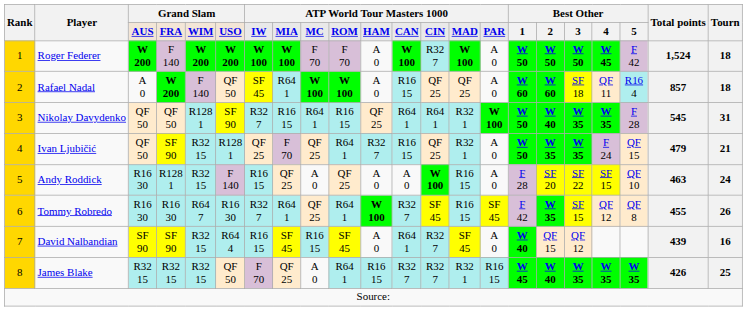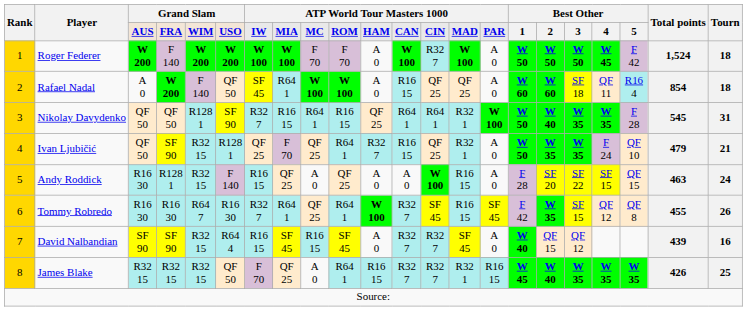 <table class=wikitable style=font-size:90%;text-align:center>
 <tr>
 <th rowspan=2>Rank</th>
 <th rowspan="2">Player</th>
 <th colspan=4>Grand Slam</th>
 <th colspan=9>ATP World Tour Masters 1000</th>
 <th colspan=5>Best Other</th>
 <th rowspan=2>Total points</th>
 <th rowspan=2>Tourn</th>
 </tr>
 <tr>
 <td style="background:#f3e6d7; width:30px;"><strong><a href='#'>AUS</a></strong></td>
 <td style="background:#f3e6d7; width:30px;"><strong><a href='#'>FRA</a></strong></td>
 <td style="background:#f3e6d7; width:30px;"><strong><a href='#'>WIM</a></strong></td>
 <td style="background:#f3e6d7; width:30px;"><strong><a href='#'>USO</a></strong></td>
 <td style="background:#e9e9e9; width:30px;"><strong><a href='#'>IW</a></strong></td>
 <td style="background:#e9e9e9; width:30px;"><strong><a href='#'>MIA</a></strong></td>
 <td style="background:#e9e9e9; width:30px;"><strong><a href='#'>MC</a></strong></td>
 <td style="background:#e9e9e9; width:30px;"><strong><a href='#'>ROM</a></strong></td>
 <td style="background:#e9e9e9; width:30px;"><strong><a href='#'>HAM</a></strong></td>
 <td style="background:#e9e9e9; width:30px;"><strong><a href='#'>CAN</a></strong></td>
 <td style="background:#e9e9e9; width:30px;"><strong><a href='#'>CIN</a></strong></td>
 <td style="background:#e9e9e9; width:30px;"><strong><a href='#'>MAD</a></strong></td>
 <td style="background:#e9e9e9; width:30px;"><strong><a href='#'>PAR</a></strong></td>
 <th width=30>1</th>
 <th width=30>2</th>
 <th width=30>3</th>
 <th width=30>4</th>
 <th width=30>5</th>
 </tr>
 <tr>
 <td bgcolor=gold>1</td>
 <td align="left"> <a href='#'>Roger Federer</a></td>
 <td bgcolor=lime><strong>W</strong><br><strong>200</strong></td>
 <td bgcolor=thistle>F<br>140</td>
 <td bgcolor=lime><strong>W</strong><br><strong>200</strong></td>
 <td bgcolor=lime><strong>W</strong><br><strong>200</strong></td>
 <td bgcolor=lime><strong>W</strong><br><strong>100</strong></td>
 <td bgcolor=lime><strong>W</strong><br><strong>100</strong></td>
 <td bgcolor=thistle>F<br>70</td>
 <td bgcolor=thistle>F<br>70</td>
 <td bgcolor=>A<br>0</td>
 <td bgcolor=lime><strong>W</strong><br><strong>100</strong></td>
 <td bgcolor=#afeeee>R32<br>7</td>
 <td bgcolor=lime><strong>W</strong><br><strong>100</strong></td>
 <td bgcolor=>A<br>0</td>
 <td bgcolor=lime><a href='#'><strong>W</strong></a><br><strong>50</strong></td>
 <td bgcolor=lime><a href='#'><strong>W</strong></a><br><strong>50</strong></td>
 <td bgcolor=lime><a href='#'><strong>W</strong></a><br><strong>50</strong></td>
 <td bgcolor=lime><a href='#'><strong>W</strong></a><br><strong>45</strong></td>
 <td bgcolor=thistle><a href='#'>F</a><br>42</td>
 <th>1,524</th>
 <th>18</th>
 </tr>
 <tr>
 <td bgcolor=gold>2</td>
 <td align="left"> <a href='#'>Rafael Nadal</a></td>
 <td bgcolor=>A<br>0</td>
 <td bgcolor=lime><strong>W</strong><br><strong>200</strong></td>
 <td bgcolor=thistle>F<br>140</td>
 <td bgcolor=#ffebcd>QF<br>50</td>
 <td bgcolor=yellow>SF<br>45</td>
 <td bgcolor=#afeeee>R64<br>1</td>
 <td bgcolor=lime><strong>W</strong><br><strong>100</strong></td>
 <td bgcolor=lime><strong>W</strong><br><strong>100</strong></td>
 <td bgcolor=>A<br>0</td>
 <td bgcolor=#afeeee>R16<br>15</td>
 <td bgcolor=#ffebcd>QF<br>25</td>
 <td bgcolor=#ffebcd>QF<br>25</td>
 <td bgcolor=>A<br>0</td>
 <td bgcolor=lime><a href='#'><strong>W</strong></a><br><strong>60</strong></td>
 <td bgcolor=lime><a href='#'><strong>W</strong></a><br><strong>60</strong></td>
 <td bgcolor=yellow><a href='#'>SF</a><br>18</td>
 <td bgcolor=#ffebcd><a href='#'>QF</a><br>11</td>
 <td bgcolor=#afeeee><a href='#'>R16</a><br>4</td>
-<th>857</th>
+<th>854</th>
 <th>18</th>
 </tr>
 <tr>
 <td bgcolor=gold>3</td>
 <td align="left"> <a href='#'>Nikolay Davydenko</a></td>
 <td bgcolor=#ffebcd>QF<br>50</td>
 <td bgcolor=#ffebcd>QF<br>50</td>
 <td bgcolor=#afeeee>R128<br>1</td>
 <td bgcolor=yellow>SF<br>90</td>
 <td bgcolor=#afeeee>R32<br>7</td>
 <td bgcolor=#afeeee>R16<br>15</td>
 <td bgcolor=#afeeee>R64<br>1</td>
 <td bgcolor=#afeeee>R16<br>15</td>
 <td bgcolor=#ffebcd>QF<br>25</td>
 <td bgcolor=#afeeee>R64<br>1</td>
 <td bgcolor=#afeeee>R64<br>1</td>
 <td bgcolor=#afeeee>R32<br>1</td>
 <td bgcolor=lime><strong>W</strong><br><strong>100</strong></td>
 <td bgcolor=lime><a href='#'><strong>W</strong></a><br><strong>50</strong></td>
 <td bgcolor=lime><a href='#'><strong>W</strong></a><br><strong>40</strong></td>
 <td bgcolor=lime><a href='#'><strong>W</strong></a><br><strong>35</strong></td>
 <td bgcolor=lime><a href='#'><strong>W</strong></a><br><strong>35</strong></td>
 <td bgcolor=thistle><a href='#'>F</a><br>28</td>
 <th>545</th>
 <th>31</th>
 </tr>
 <tr>
 <td bgcolor=gold>4</td>
 <td align="left"> <a href='#'>Ivan Ljubičić</a></td>
 <td bgcolor=#ffebcd>QF<br>50</td>
 <td bgcolor=yellow>SF<br>90</td>
 <td bgcolor=#afeeee>R32<br>15</td>
 <td bgcolor=#afeeee>R128<br>1</td>
 <td bgcolor=#ffebcd>QF<br>25</td>
 <td bgcolor=thistle>F<br>70</td>
 <td bgcolor=#ffebcd>QF<br>25</td>
 <td bgcolor=#afeeee>R64<br>1</td>
 <td bgcolor=#afeeee>R32<br>7</td>
 <td bgcolor=#afeeee>R16<br>15</td>
 <td bgcolor=#ffebcd>QF<br>25</td>
 <td bgcolor=#afeeee>R32<br>1</td>
 <td bgcolor=>A<br>0</td>
 <td bgcolor=lime><a href='#'><strong>W</strong></a><br><strong>50</strong></td>
 <td bgcolor=lime><a href='#'><strong>W</strong></a><br><strong>35</strong></td>
 <td bgcolor=lime><a href='#'><strong>W</strong></a><br><strong>35</strong></td>
 <td bgcolor=thistle><a href='#'>F</a><br>24</td>
-<td bgcolor=#ffebcd><a href='#'>QF</a><br>15</td>
+<td bgcolor=#ffebcd><a href='#'>QF</a><br>10</td>
 <th>479</th>
 <th>21</th>
 </tr>
 <tr>
 <td bgcolor=gold>5</td>
 <td align="left"> <a href='#'>Andy Roddick</a></td>
 <td bgcolor=#afeeee>R16<br>30</td>
 <td bgcolor=#afeeee>R128<br>1</td>
 <td bgcolor=#afeeee>R32<br>15</td>
 <td bgcolor=thistle>F<br>140</td>
 <td bgcolor=#afeeee>R16<br>15</td>
 <td bgcolor=#ffebcd>QF<br>25</td>
 <td bgcolor=>A<br>0</td>
 <td bgcolor=#ffebcd>QF<br>25</td>
 <td bgcolor=>A<br>0</td>
 <td bgcolor=>A<br>0</td>
 <td bgcolor=lime><strong>W</strong><br><strong>100</strong></td>
 <td bgcolor=#afeeee>R16<br>15</td>
 <td bgcolor=>A<br>0</td>
 <td bgcolor=thistle><a href='#'>F</a><br>28</td>
 <td bgcolor=yellow><a href='#'>SF</a><br>20</td>
 <td bgcolor=yellow><a href='#'>SF</a><br>22</td>
 <td bgcolor=yellow><a href='#'>SF</a><br>15</td>
-<td bgcolor=#ffebcd><a href='#'>QF</a><br>10</td>
+<td bgcolor=#ffebcd><a href='#'>QF</a><br>15</td>
 <th>463</th>
 <th>24</th>
 </tr>
 <tr>
 <td bgcolor=gold>6</td>
 <td align="left"> <a href='#'>Tommy Robredo</a></td>
 <td bgcolor=#afeeee>R16<br>30</td>
 <td bgcolor=#afeeee>R16<br>30</td>
 <td bgcolor=#afeeee>R64<br>7</td>
 <td bgcolor=#afeeee>R16<br>30</td>
 <td bgcolor=#afeeee>R32<br>7</td>
 <td bgcolor=#afeeee>R64<br>1</td>
 <td bgcolor=#ffebcd>QF<br>25</td>
 <td bgcolor=#afeeee>R64<br>1</td>
 <td bgcolor=lime><strong>W</strong><br><strong>100</strong></td>
 <td bgcolor=#afeeee>R32<br>7</td>
 <td bgcolor=yellow>SF<br>45</td>
 <td bgcolor=#afeeee>R16<br>15</td>
 <td bgcolor=yellow>SF<br>45</td>
 <td bgcolor=thistle><a href='#'>F</a><br>42</td>
 <td bgcolor=lime><a href='#'><strong>W</strong></a><br><strong>35</strong></td>
 <td bgcolor=yellow><a href='#'>SF</a><br>15</td>
 <td bgcolor=#ffebcd><a href='#'>QF</a><br>12</td>
 <td bgcolor=#ffebcd><a href='#'>QF</a><br>8</td>
 <th>455</th>
 <th>26</th>
 </tr>
 <tr>
 <td bgcolor=gold>7</td>
 <td align="left"> <a href='#'>David Nalbandian</a></td>
 <td bgcolor=yellow>SF<br>90</td>
 <td bgcolor=yellow>SF<br>90</td>
 <td bgcolor=#afeeee>R32<br>15</td>
 <td bgcolor=#afeeee>R64<br>4</td>
 <td bgcolor=#afeeee>R16<br>15</td>
 <td bgcolor=yellow>SF<br>45</td>
 <td bgcolor=#afeeee>R16<br>15</td>
 <td bgcolor=yellow>SF<br>45</td>
 <td bgcolor=>A<br>0</td>
-<td bgcolor=#afeeee>R64<br>1</td>
+<td bgcolor=#afeeee>R32<br>7</td>
 <td bgcolor=#afeeee>R32<br>7</td>
 <td bgcolor=yellow>SF<br>45</td>
 <td bgcolor=>A<br>0</td>
 <td bgcolor=lime><a href='#'><strong>W</strong></a><br><strong>40</strong></td>
 <td bgcolor=#ffebcd><a href='#'>QF</a><br>15</td>
 <td bgcolor=#ffebcd><a href='#'>QF</a><br>12</td>
 <td></td>
 <td></td>
 <th>439</th>
 <th>16</th>
 </tr>
 <tr>
 <td bgcolor=gold>8</td>
 <td align="left"> <a href='#'>James Blake</a></td>
 <td bgcolor=#afeeee>R32<br>15</td>
 <td bgcolor=#afeeee>R32<br>15</td>
 <td bgcolor=#afeeee>R32<br>15</td>
 <td bgcolor=#ffebcd>QF<br>50</td>
 <td bgcolor=thistle>F<br>70</td>
 <td bgcolor=#ffebcd>QF<br>25</td>
 <td bgcolor=>A<br>0</td>
 <td bgcolor=#afeeee>R64<br>1</td>
 <td bgcolor=#afeeee>R16<br>15</td>
 <td bgcolor=#afeeee>R32<br>7</td>
 <td bgcolor=#afeeee>R32<br>7</td>
 <td bgcolor=#afeeee>R32<br>1</td>
 <td bgcolor=#afeeee>R16<br>15</td>
 <td bgcolor=lime><a href='#'><strong>W</strong></a><br><strong>45</strong></td>
 <td bgcolor=lime><a href='#'><strong>W</strong></a><br><strong>40</strong></td>
 <td bgcolor=lime><a href='#'><strong>W</strong></a><br><strong>35</strong></td>
 <td bgcolor=lime><a href='#'><strong>W</strong></a><br><strong>35</strong></td>
 <td bgcolor=lime><a href='#'><strong>W</strong></a><br><strong>35</strong></td>
 <th>426</th>
 <th>25</th>
 </tr>
 <tr>
 <td colspan="22">Source:</td>
 </tr>
 </table>
